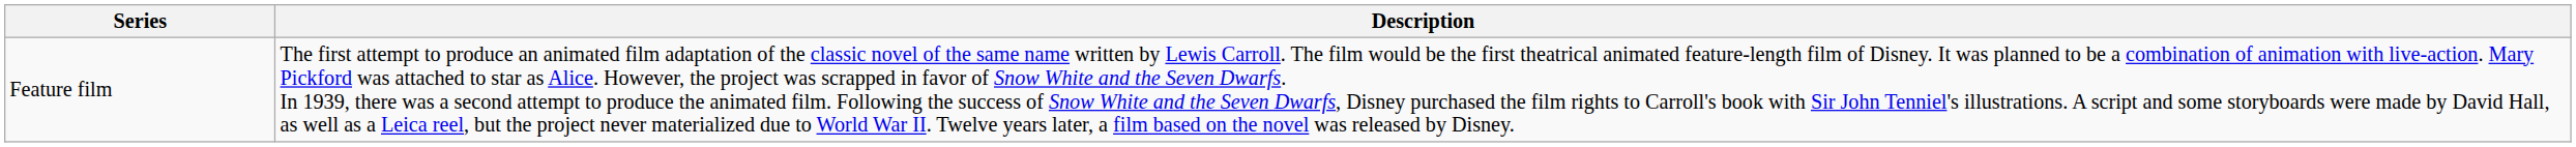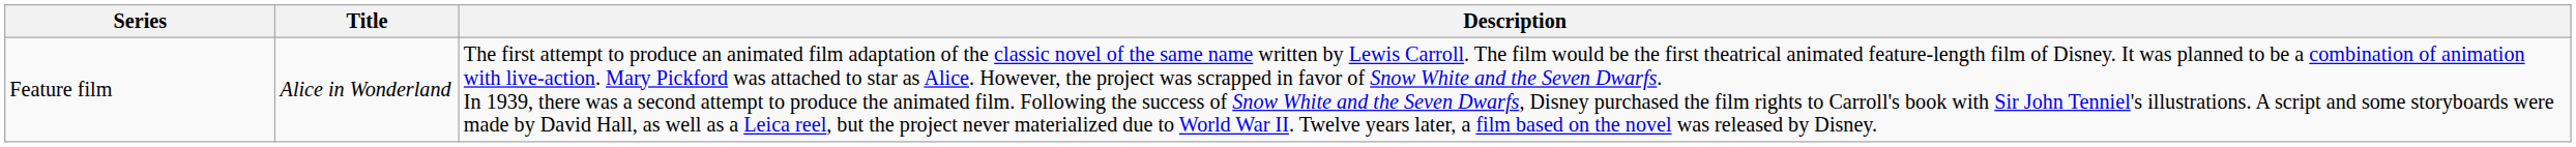 <table class="wikitable">
 <tr>
 <th style="width:150pt;">Series</th>
+<th style="width:100pt;">Title</th>
 <th>Description</th>
 </tr>
 <tr>
 <td>Feature film</td>
+<td><em>Alice in Wonderland</em></td>
 <td>The first attempt to produce an animated film adaptation of the <a href='#'>classic novel of the same name</a> written by <a href='#'>Lewis Carroll</a>. The film would be the first theatrical animated feature-length film of Disney. It was planned to be a <a href='#'>combination of animation with live-action</a>. <a href='#'>Mary Pickford</a> was attached to star as <a href='#'>Alice</a>. However, the project was scrapped in favor of <em><a href='#'>Snow White and the Seven Dwarfs</a></em>.<br>In 1939, there was a second attempt to produce the animated film. Following the success of <em><a href='#'>Snow White and the Seven Dwarfs</a></em>, Disney purchased the film rights to Carroll's book with <a href='#'>Sir John Tenniel</a>'s illustrations. A script and some storyboards were made by David Hall, as well as a <a href='#'>Leica reel</a>, but the project never materialized due to <a href='#'>World War II</a>. Twelve years later, a <a href='#'>film based on the novel</a> was released by Disney.</td>
 </tr>
 </table>
